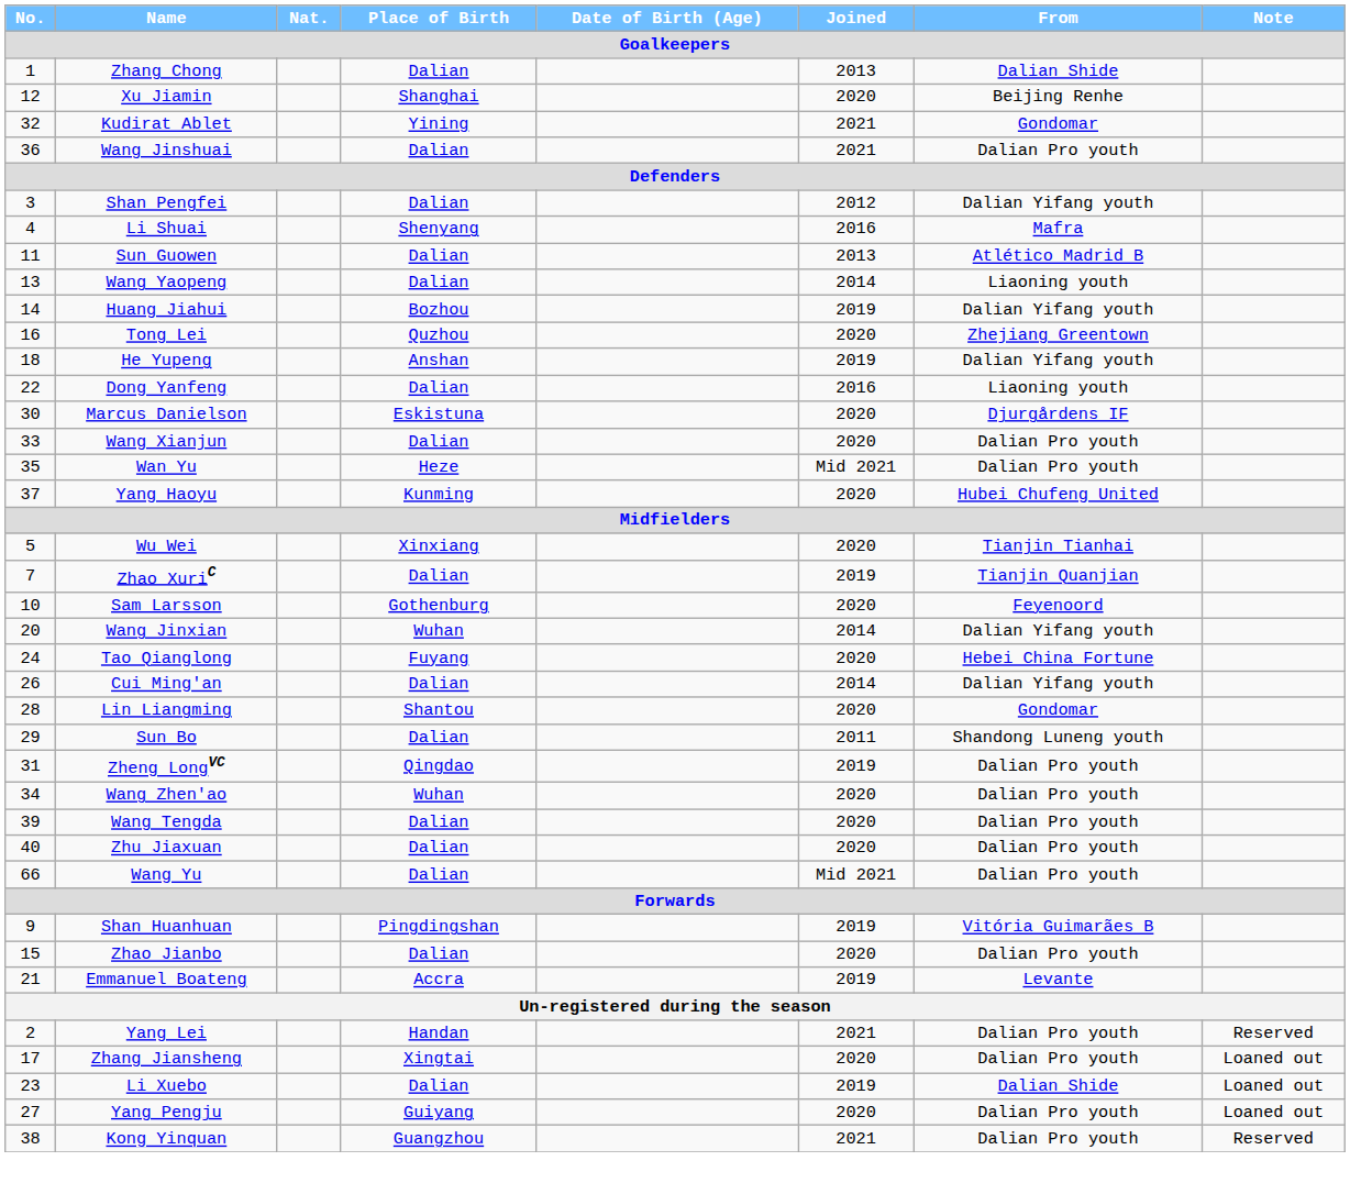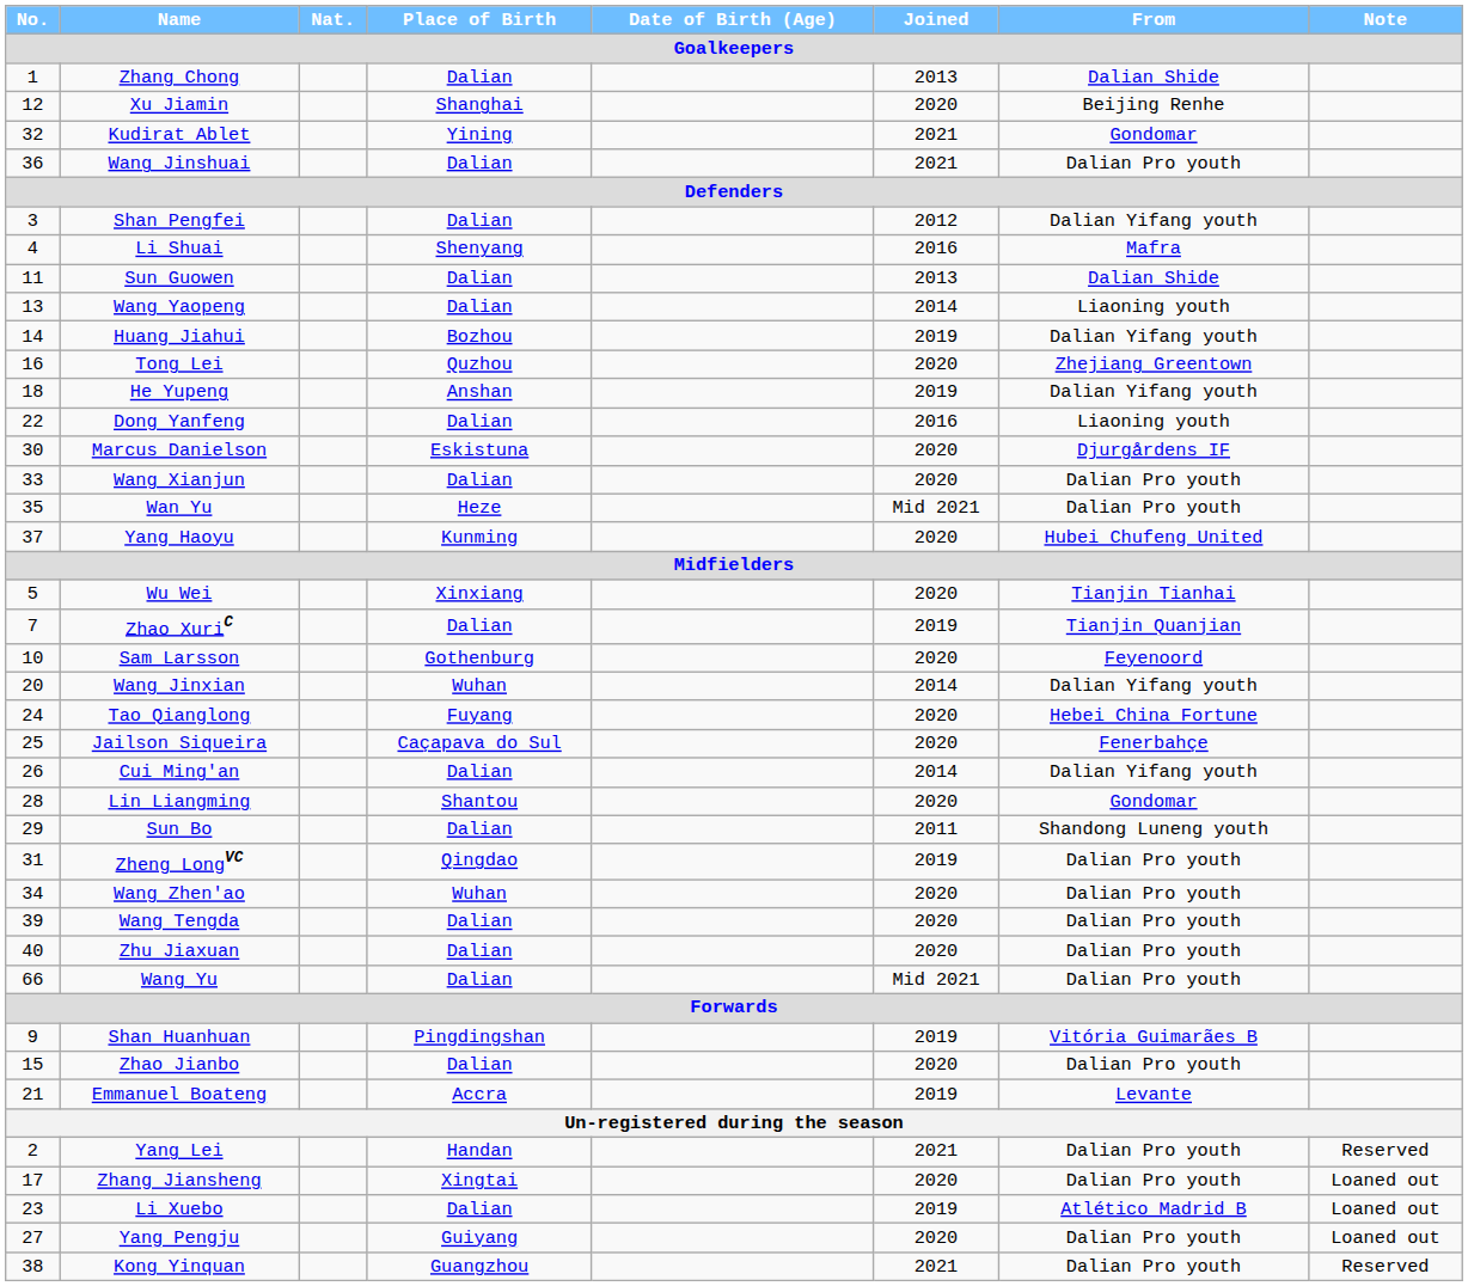 <table class="wikitable" style="text-align:center; font-size:85%; width:100%;">
 <tr>
 <th style="background:#6ebeff; color:white; text-align:center;">No.</th>
 <th style="background:#6ebeff; color:white; text-align:center;">Name</th>
 <th style="background:#6ebeff; color:white; text-align:center;">Nat.</th>
 <th style="background:#6ebeff; color:white; text-align:center;">Place of Birth</th>
 <th style="background:#6ebeff; color:white; text-align:center;">Date of Birth (Age)</th>
 <th style="background:#6ebeff; color:white; text-align:center;">Joined</th>
 <th style="background:#6ebeff; color:white; text-align:center;">From</th>
 <th style="background:#6ebeff; color:white; text-align:center;">Note</th>
 </tr>
 <tr>
 <th colspan="8" style="background:#dcdcdc; color:blue; text-align:center;">Goalkeepers</th>
 </tr>
 <tr>
 <td>1</td>
 <td><a href='#'>Zhang Chong</a></td>
 <td></td>
 <td> <a href='#'>Dalian</a></td>
 <td></td>
 <td>2013</td>
 <td><a href='#'>Dalian Shide</a></td>
 <td></td>
 </tr>
 <tr>
 <td>12</td>
 <td><a href='#'>Xu Jiamin</a></td>
 <td></td>
 <td> <a href='#'>Shanghai</a></td>
 <td></td>
 <td>2020</td>
 <td>Beijing Renhe</td>
 <td></td>
 </tr>
 <tr>
 <td>32</td>
 <td><a href='#'>Kudirat Ablet</a></td>
 <td></td>
 <td> <a href='#'>Yining</a></td>
 <td></td>
 <td>2021</td>
 <td> <a href='#'>Gondomar</a></td>
 <td></td>
 </tr>
 <tr>
 <td>36</td>
 <td><a href='#'>Wang Jinshuai</a></td>
 <td></td>
 <td> <a href='#'>Dalian</a></td>
 <td></td>
 <td>2021</td>
 <td>Dalian Pro youth</td>
 <td></td>
 </tr>
 <tr>
 <th colspan="8" style="background:#dcdcdc; color:blue; text-align:center;">Defenders</th>
 </tr>
 <tr>
 <td>3</td>
 <td><a href='#'>Shan Pengfei</a></td>
 <td></td>
 <td> <a href='#'>Dalian</a></td>
 <td></td>
 <td>2012</td>
 <td>Dalian Yifang youth</td>
 <td></td>
 </tr>
 <tr>
 <td>4</td>
 <td><a href='#'>Li Shuai</a></td>
 <td></td>
 <td><a href='#'>Shenyang</a></td>
 <td></td>
 <td>2016</td>
 <td> <a href='#'>Mafra</a></td>
 <td></td>
 </tr>
 <tr>
 <td>11</td>
 <td><a href='#'>Sun Guowen</a></td>
 <td></td>
 <td> <a href='#'>Dalian</a></td>
 <td></td>
 <td>2013</td>
-<td> <a href='#'>Atlético Madrid B</a></td>
+<td><a href='#'>Dalian Shide</a></td>
 <td></td>
 </tr>
 <tr>
 <td>13</td>
 <td><a href='#'>Wang Yaopeng</a></td>
 <td></td>
 <td> <a href='#'>Dalian</a></td>
 <td></td>
 <td>2014</td>
 <td>Liaoning youth</td>
 <td></td>
 </tr>
 <tr>
 <td>14</td>
 <td><a href='#'>Huang Jiahui</a></td>
 <td></td>
 <td> <a href='#'>Bozhou</a></td>
 <td></td>
 <td>2019</td>
 <td>Dalian Yifang youth</td>
 <td></td>
 </tr>
 <tr>
 <td>16</td>
 <td><a href='#'>Tong Lei</a></td>
 <td></td>
 <td> <a href='#'>Quzhou</a></td>
 <td></td>
 <td>2020</td>
 <td><a href='#'>Zhejiang Greentown</a></td>
 <td></td>
 </tr>
 <tr>
 <td>18</td>
 <td><a href='#'>He Yupeng</a></td>
 <td></td>
 <td> <a href='#'>Anshan</a></td>
 <td></td>
 <td>2019</td>
 <td>Dalian Yifang youth</td>
 <td></td>
 </tr>
 <tr>
 <td>22</td>
 <td><a href='#'>Dong Yanfeng</a></td>
 <td></td>
 <td> <a href='#'>Dalian</a></td>
 <td></td>
 <td>2016</td>
 <td>Liaoning youth</td>
 <td></td>
 </tr>
 <tr>
 <td>30</td>
 <td><a href='#'>Marcus Danielson</a></td>
 <td></td>
 <td> <a href='#'>Eskistuna</a></td>
 <td></td>
 <td>2020</td>
 <td> <a href='#'>Djurgårdens IF</a></td>
 <td></td>
 </tr>
 <tr>
 <td>33</td>
 <td><a href='#'>Wang Xianjun</a></td>
 <td></td>
 <td> <a href='#'>Dalian</a></td>
 <td></td>
 <td>2020</td>
 <td>Dalian Pro youth</td>
 <td></td>
 </tr>
 <tr>
 <td>35</td>
 <td><a href='#'>Wan Yu</a></td>
 <td></td>
 <td> <a href='#'>Heze</a></td>
 <td></td>
 <td>Mid 2021</td>
 <td>Dalian Pro youth</td>
 <td></td>
 </tr>
 <tr>
 <td>37</td>
 <td><a href='#'>Yang Haoyu</a></td>
 <td></td>
 <td> <a href='#'>Kunming</a></td>
 <td></td>
 <td>2020</td>
 <td><a href='#'>Hubei Chufeng United</a></td>
 <td></td>
 </tr>
 <tr>
 <th colspan="8" style="background:#dcdcdc; color:blue; text-align:center;">Midfielders</th>
 </tr>
 <tr>
 <td>5</td>
 <td><a href='#'>Wu Wei</a></td>
 <td></td>
 <td> <a href='#'>Xinxiang</a></td>
 <td></td>
 <td>2020</td>
 <td><a href='#'>Tianjin Tianhai</a></td>
 <td></td>
 </tr>
 <tr>
 <td>7</td>
 <td><a href='#'>Zhao Xuri</a><sup><strong><em>C</em></strong></sup></td>
 <td></td>
 <td> <a href='#'>Dalian</a></td>
 <td></td>
 <td>2019</td>
 <td><a href='#'>Tianjin Quanjian</a></td>
 <td></td>
 </tr>
 <tr>
 <td>10</td>
 <td><a href='#'>Sam Larsson</a></td>
 <td></td>
 <td> <a href='#'>Gothenburg</a></td>
 <td></td>
 <td>2020</td>
 <td> <a href='#'>Feyenoord</a></td>
 <td></td>
 </tr>
 <tr>
 <td>20</td>
 <td><a href='#'>Wang Jinxian</a></td>
 <td></td>
 <td> <a href='#'>Wuhan</a></td>
 <td></td>
 <td>2014</td>
 <td>Dalian Yifang youth</td>
 <td></td>
 </tr>
 <tr>
 <td>24</td>
 <td><a href='#'>Tao Qianglong</a></td>
 <td></td>
 <td> <a href='#'>Fuyang</a></td>
 <td></td>
 <td>2020</td>
 <td><a href='#'>Hebei China Fortune</a></td>
 <td></td>
 </tr>
 <tr>
+<td>25</td>
+<td><a href='#'>Jailson Siqueira</a></td>
+<td></td>
+<td> <a href='#'>Caçapava do Sul</a></td>
+<td></td>
+<td>2020</td>
+<td> <a href='#'>Fenerbahçe</a></td>
+<td></td>
+</tr>
+<tr>
 <td>26</td>
 <td><a href='#'>Cui Ming'an</a></td>
 <td></td>
 <td> <a href='#'>Dalian</a></td>
 <td></td>
 <td>2014</td>
 <td>Dalian Yifang youth</td>
 <td></td>
 </tr>
 <tr>
 <td>28</td>
 <td><a href='#'>Lin Liangming</a></td>
 <td></td>
 <td> <a href='#'>Shantou</a></td>
 <td></td>
 <td>2020</td>
 <td> <a href='#'>Gondomar</a></td>
 <td></td>
 </tr>
 <tr>
 <td>29</td>
 <td><a href='#'>Sun Bo</a></td>
 <td></td>
 <td> <a href='#'>Dalian</a></td>
 <td></td>
 <td>2011</td>
 <td>Shandong Luneng youth</td>
 <td></td>
 </tr>
 <tr>
 <td>31</td>
 <td><a href='#'>Zheng Long</a><strong><sup><em>VC</em></sup></strong></td>
 <td></td>
 <td> <a href='#'>Qingdao</a></td>
 <td></td>
 <td>2019</td>
 <td>Dalian Pro youth</td>
 <td></td>
 </tr>
 <tr>
 <td>34</td>
 <td><a href='#'>Wang Zhen'ao</a></td>
 <td></td>
 <td> <a href='#'>Wuhan</a></td>
 <td></td>
 <td>2020</td>
 <td>Dalian Pro youth</td>
 <td></td>
 </tr>
 <tr>
 <td>39</td>
 <td><a href='#'>Wang Tengda</a></td>
 <td></td>
 <td> <a href='#'>Dalian</a></td>
 <td></td>
 <td>2020</td>
 <td>Dalian Pro youth</td>
 <td></td>
 </tr>
 <tr>
 <td>40</td>
 <td><a href='#'>Zhu Jiaxuan</a></td>
 <td></td>
 <td> <a href='#'>Dalian</a></td>
 <td></td>
 <td>2020</td>
 <td>Dalian Pro youth</td>
 <td></td>
 </tr>
 <tr>
 <td>66</td>
 <td><a href='#'>Wang Yu</a></td>
 <td></td>
 <td> <a href='#'>Dalian</a></td>
 <td></td>
 <td>Mid 2021</td>
 <td>Dalian Pro youth</td>
 <td></td>
 </tr>
 <tr>
 <th colspan="8" style="background:#dcdcdc; color:blue; text-align=center;">Forwards</th>
 </tr>
 <tr>
 <td>9</td>
 <td><a href='#'>Shan Huanhuan</a></td>
 <td></td>
 <td> <a href='#'>Pingdingshan</a></td>
 <td></td>
 <td>2019</td>
 <td> <a href='#'>Vitória Guimarães B</a></td>
 <td></td>
 </tr>
 <tr>
 <td>15</td>
 <td><a href='#'>Zhao Jianbo</a></td>
 <td></td>
 <td> <a href='#'>Dalian</a></td>
 <td></td>
 <td>2020</td>
 <td>Dalian Pro youth</td>
 <td></td>
 </tr>
 <tr>
 <td>21</td>
 <td><a href='#'>Emmanuel Boateng</a></td>
 <td></td>
 <td>  <a href='#'>Accra</a></td>
 <td></td>
 <td>2019</td>
 <td> <a href='#'>Levante</a></td>
 <td></td>
 </tr>
 <tr>
 <th colspan="8">Un-registered during the season</th>
 </tr>
 <tr>
 <td>2</td>
 <td><a href='#'>Yang Lei</a></td>
 <td></td>
 <td> <a href='#'>Handan</a></td>
 <td></td>
 <td>2021</td>
 <td>Dalian Pro youth</td>
 <td>Reserved</td>
 </tr>
 <tr>
 <td>17</td>
 <td><a href='#'>Zhang Jiansheng</a></td>
 <td></td>
 <td> <a href='#'>Xingtai</a></td>
 <td></td>
 <td>2020</td>
 <td>Dalian Pro youth</td>
 <td>Loaned out</td>
 </tr>
 <tr>
 <td>23</td>
 <td><a href='#'>Li Xuebo</a></td>
 <td></td>
 <td> <a href='#'>Dalian</a></td>
 <td></td>
 <td>2019</td>
-<td><a href='#'>Dalian Shide</a></td>
+<td> <a href='#'>Atlético Madrid B</a></td>
 <td>Loaned out</td>
 </tr>
 <tr>
 <td>27</td>
 <td><a href='#'>Yang Pengju</a></td>
 <td></td>
 <td> <a href='#'>Guiyang</a></td>
 <td></td>
 <td>2020</td>
 <td>Dalian Pro youth</td>
 <td>Loaned out</td>
 </tr>
 <tr>
 <td>38</td>
 <td><a href='#'>Kong Yinquan</a></td>
 <td></td>
 <td> <a href='#'>Guangzhou</a></td>
 <td></td>
 <td>2021</td>
 <td>Dalian Pro youth</td>
 <td>Reserved</td>
 </tr>
 </table>
